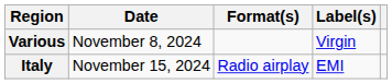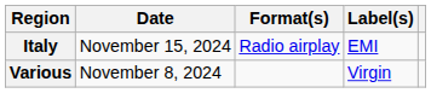 <table class="wikitable plainrowheaders">
 <tr>
 <th scope="col">Region</th>
 <th scope="col">Date</th>
 <th scope="col">Format(s)</th>
 <th scope="col">Label(s)</th>
 <th scope="col"></th>
 </tr>
 <tr>
+<th scope="row">Italy</th>
+<td>November 15, 2024</td>
+<td><a href='#'>Radio airplay</a></td>
+<td><a href='#'>EMI</a></td>
+<td style="text-align:center"></td>
+</tr>
+<tr>
 <th scope="row">Various</th>
 <td>November 8, 2024</td>
 <td></td>
 <td><a href='#'>Virgin</a></td>
 <td style="text-align:center"></td>
 </tr>
-<tr>
-<th scope="row">Italy</th>
-<td>November 15, 2024</td>
-<td><a href='#'>Radio airplay</a></td>
-<td><a href='#'>EMI</a></td>
-<td style="text-align:center"></td>
-</tr>
 </table>
